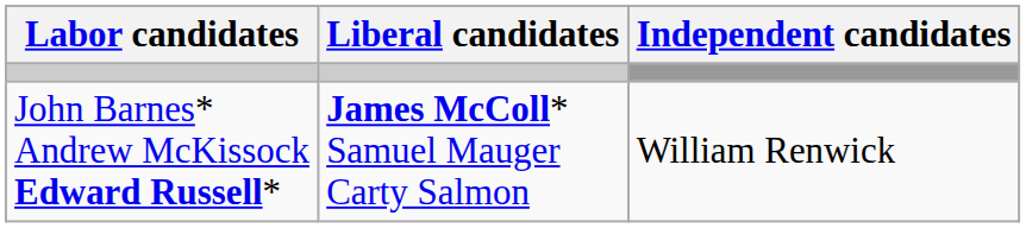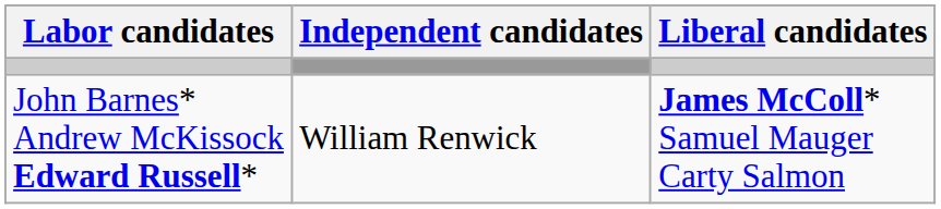 <table class="wikitable">
 <tr>
 <th><a href='#'>Labor</a> candidates</th>
+<th><a href='#'>Independent</a> candidates</th>
 <th><a href='#'>Liberal</a> candidates</th>
-<th><a href='#'>Independent</a> candidates</th>
 </tr>
 <tr bgcolor="#cccccc">
 <td></td>
+<td bgcolor="#999999"></td>
 <td></td>
-<td bgcolor="#999999"></td>
 </tr>
 <tr>
 <td><a href='#'>John Barnes</a>*<br><a href='#'>Andrew McKissock</a><br><strong><a href='#'>Edward Russell</a></strong>*</td>
+<td>William Renwick</td>
 <td><strong><a href='#'>James McColl</a></strong>*<br><a href='#'>Samuel Mauger</a><br><a href='#'>Carty Salmon</a></td>
-<td>William Renwick</td>
 </tr>
 </table>
